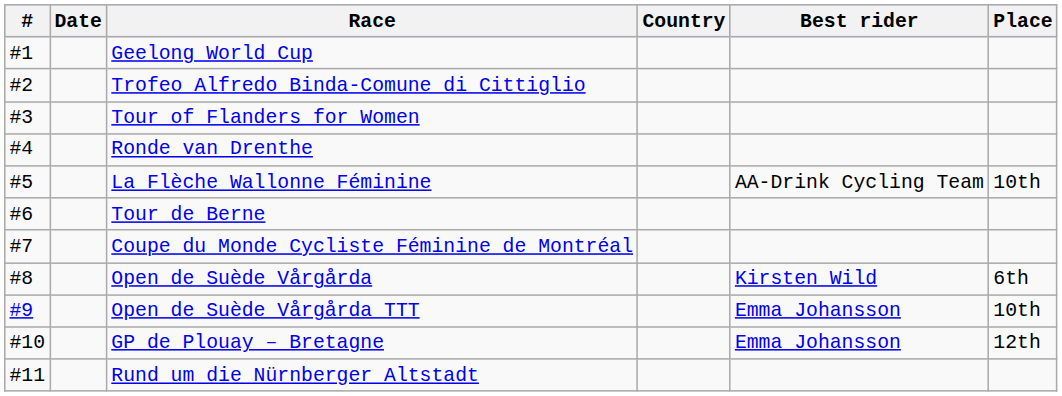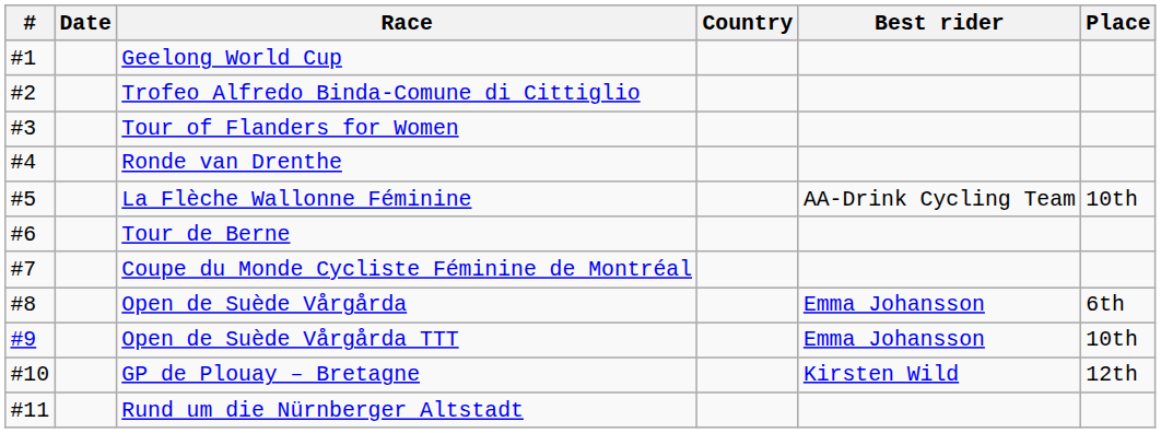 <table class="wikitable">
 <tr style="background:#ccccff;">
 <th>#</th>
 <th>Date</th>
 <th>Race</th>
 <th>Country</th>
 <th>Best rider</th>
 <th>Place</th>
 </tr>
 <tr>
 <td>#1</td>
 <td></td>
 <td><a href='#'>Geelong World Cup</a></td>
 <td></td>
 <td></td>
 <td></td>
 </tr>
 <tr>
 <td>#2</td>
 <td></td>
 <td><a href='#'>Trofeo Alfredo Binda-Comune di Cittiglio</a></td>
 <td></td>
 <td></td>
 <td></td>
 </tr>
 <tr>
 <td>#3</td>
 <td></td>
 <td><a href='#'>Tour of Flanders for Women</a></td>
 <td></td>
 <td></td>
 <td></td>
 </tr>
 <tr>
 <td>#4</td>
 <td></td>
 <td><a href='#'>Ronde van Drenthe</a></td>
 <td></td>
 <td></td>
 <td></td>
 </tr>
 <tr>
 <td>#5</td>
 <td></td>
 <td><a href='#'>La Flèche Wallonne Féminine</a></td>
 <td></td>
 <td>AA-Drink Cycling Team</td>
 <td>10th</td>
 </tr>
 <tr>
 <td>#6</td>
 <td></td>
 <td><a href='#'>Tour de Berne</a></td>
 <td></td>
 <td></td>
 <td></td>
 </tr>
 <tr>
 <td>#7</td>
 <td></td>
 <td><a href='#'>Coupe du Monde Cycliste Féminine de Montréal</a></td>
 <td></td>
 <td></td>
 <td></td>
 </tr>
 <tr>
 <td>#8</td>
 <td></td>
 <td><a href='#'>Open de Suède Vårgårda</a></td>
 <td></td>
-<td> <a href='#'>Kirsten Wild</a></td>
+<td> <a href='#'>Emma Johansson</a></td>
 <td>6th</td>
 </tr>
 <tr>
 <td><a href='#'>#9</a></td>
 <td></td>
 <td><a href='#'>Open de Suède Vårgårda TTT</a></td>
 <td></td>
 <td> <a href='#'>Emma Johansson</a></td>
 <td>10th</td>
 </tr>
 <tr>
 <td>#10</td>
 <td></td>
 <td><a href='#'>GP de Plouay – Bretagne</a></td>
 <td></td>
-<td> <a href='#'>Emma Johansson</a></td>
+<td> <a href='#'>Kirsten Wild</a></td>
 <td>12th</td>
 </tr>
 <tr>
 <td>#11</td>
 <td></td>
 <td><a href='#'>Rund um die Nürnberger Altstadt</a></td>
 <td></td>
 <td></td>
 <td></td>
 </tr>
 </table>
